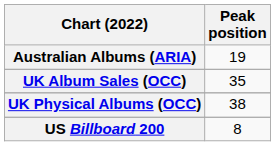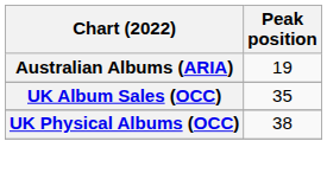 <table class="wikitable sortable plainrowheaders" style="text-align:center">
 <tr>
 <th scope="col">Chart (2022)</th>
 <th scope="col">Peak<br>position</th>
 </tr>
 <tr>
 <th scope="row">Australian Albums (<a href='#'>ARIA</a>)</th>
 <td>19</td>
 </tr>
 <tr>
 </tr>
 <tr>
 <th scope="row"><a href='#'>UK Album Sales</a> (<a href='#'>OCC</a>)</th>
 <td>35</td>
 </tr>
 <tr>
 </tr>
 <tr>
 <th scope="row"><a href='#'>UK Physical Albums</a> (<a href='#'>OCC</a>)</th>
 <td>38</td>
 </tr>
 <tr>
 </tr>
 <tr>
 </tr>
-<tr>
-<th scope="row">US <a href='#'><em>Billboard</em> 200</a></th>
-<td>8</td>
-</tr>
 </table>
